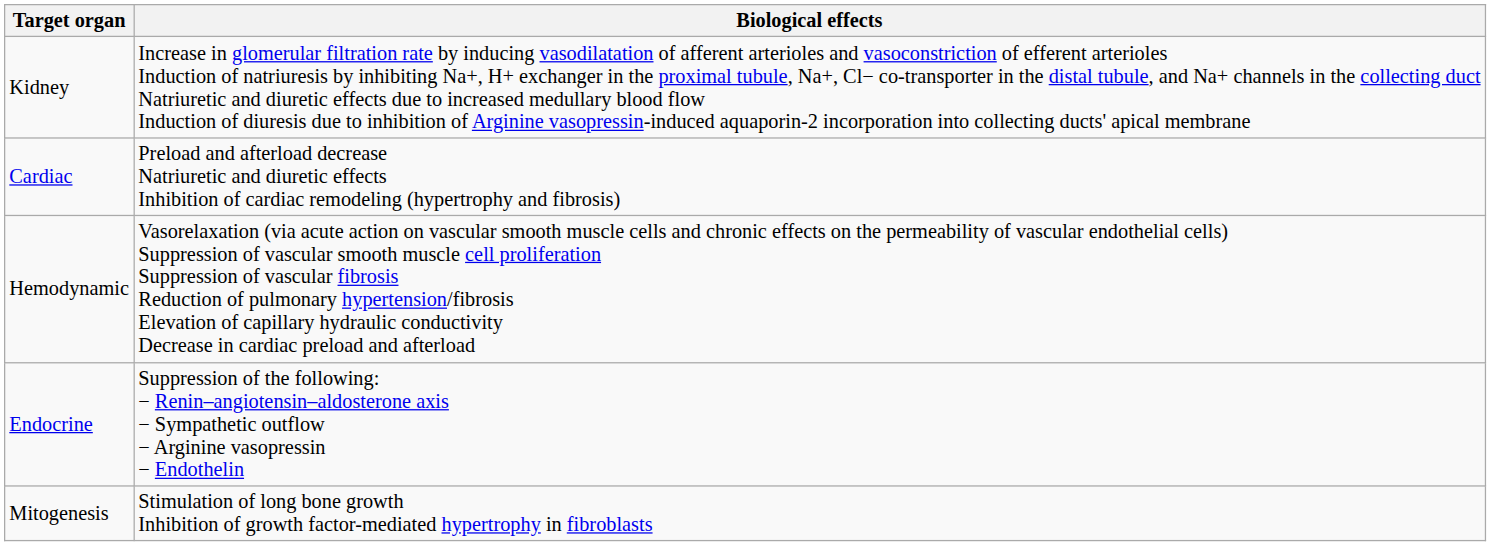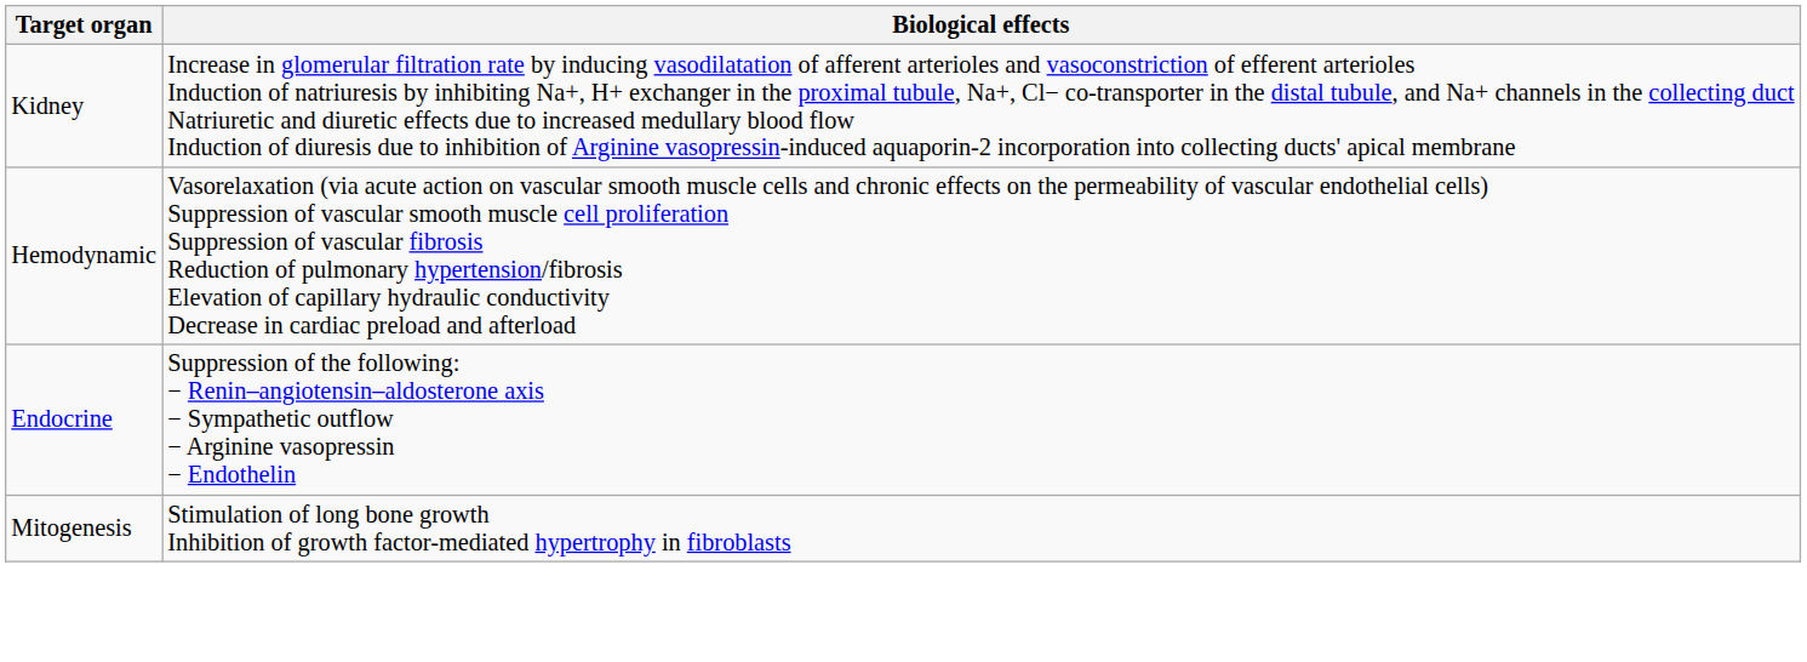 <table class="wikitable">
 <tr>
 <th>Target organ</th>
 <th><strong>Biological effects</strong></th>
 </tr>
 <tr>
 <td>Kidney</td>
 <td>Increase in <a href='#'>glomerular filtration rate</a> by inducing <a href='#'>vasodilatation</a> of afferent arterioles and <a href='#'>vasoconstriction</a> of efferent arterioles<br>Induction of natriuresis by inhibiting Na+, H+ exchanger in the <a href='#'>proximal tubule</a>, Na+, Cl− co-transporter in the <a href='#'>distal tubule</a>, and Na+ channels in the <a href='#'>collecting duct</a><br>Natriuretic and diuretic effects due to increased medullary blood flow<br>Induction of diuresis due to inhibition of <a href='#'>Arginine vasopressin</a>-induced aquaporin-2 incorporation into collecting ducts' apical membrane</td>
-</tr>
-<tr>
-<td><a href='#'>Cardiac</a></td>
-<td>Preload and afterload decrease<br>Natriuretic and diuretic effects<br>Inhibition of cardiac remodeling (hypertrophy and fibrosis)</td>
 </tr>
 <tr>
 <td>Hemodynamic</td>
 <td>Vasorelaxation (via acute action on vascular smooth muscle cells and chronic effects on the permeability of vascular endothelial cells)<br>Suppression of vascular smooth muscle <a href='#'>cell proliferation</a><br>Suppression of vascular <a href='#'>fibrosis</a><br>Reduction of pulmonary <a href='#'>hypertension</a>/fibrosis<br>Elevation of capillary hydraulic conductivity<br>Decrease in cardiac preload and afterload</td>
 </tr>
 <tr>
 <td><a href='#'>Endocrine</a></td>
 <td>Suppression of the following:<br>− <a href='#'>Renin–angiotensin–aldosterone axis</a><br>− Sympathetic outflow<br>− Arginine vasopressin<br>− <a href='#'>Endothelin</a></td>
 </tr>
 <tr>
 <td>Mitogenesis</td>
 <td>Stimulation of long bone growth<br>Inhibition of growth factor-mediated <a href='#'>hypertrophy</a> in <a href='#'>fibroblasts</a></td>
 </tr>
 </table>
